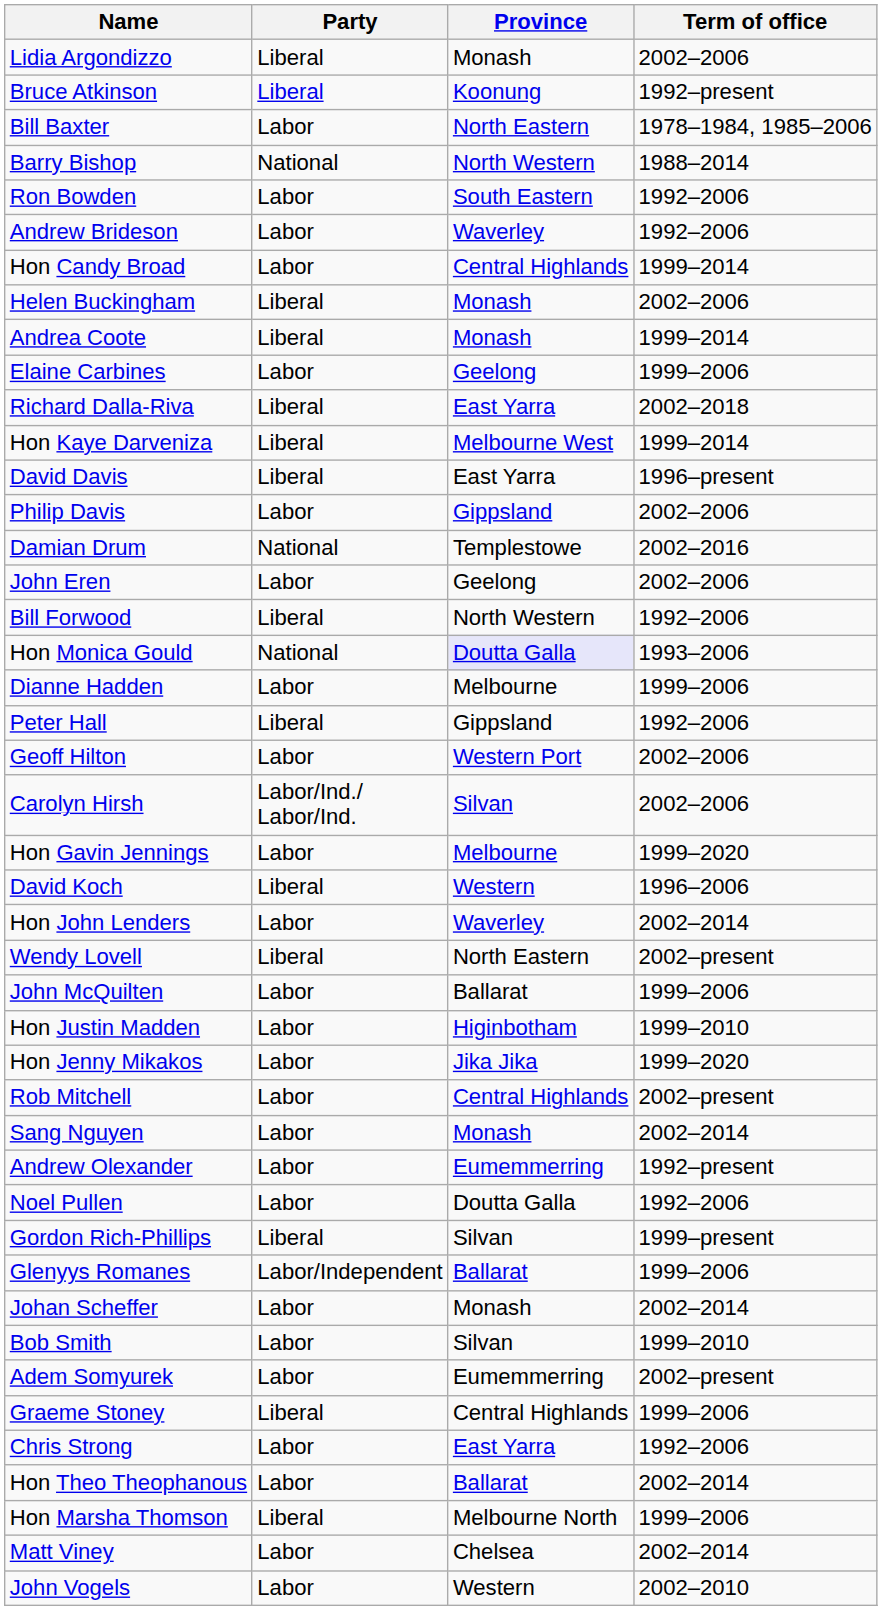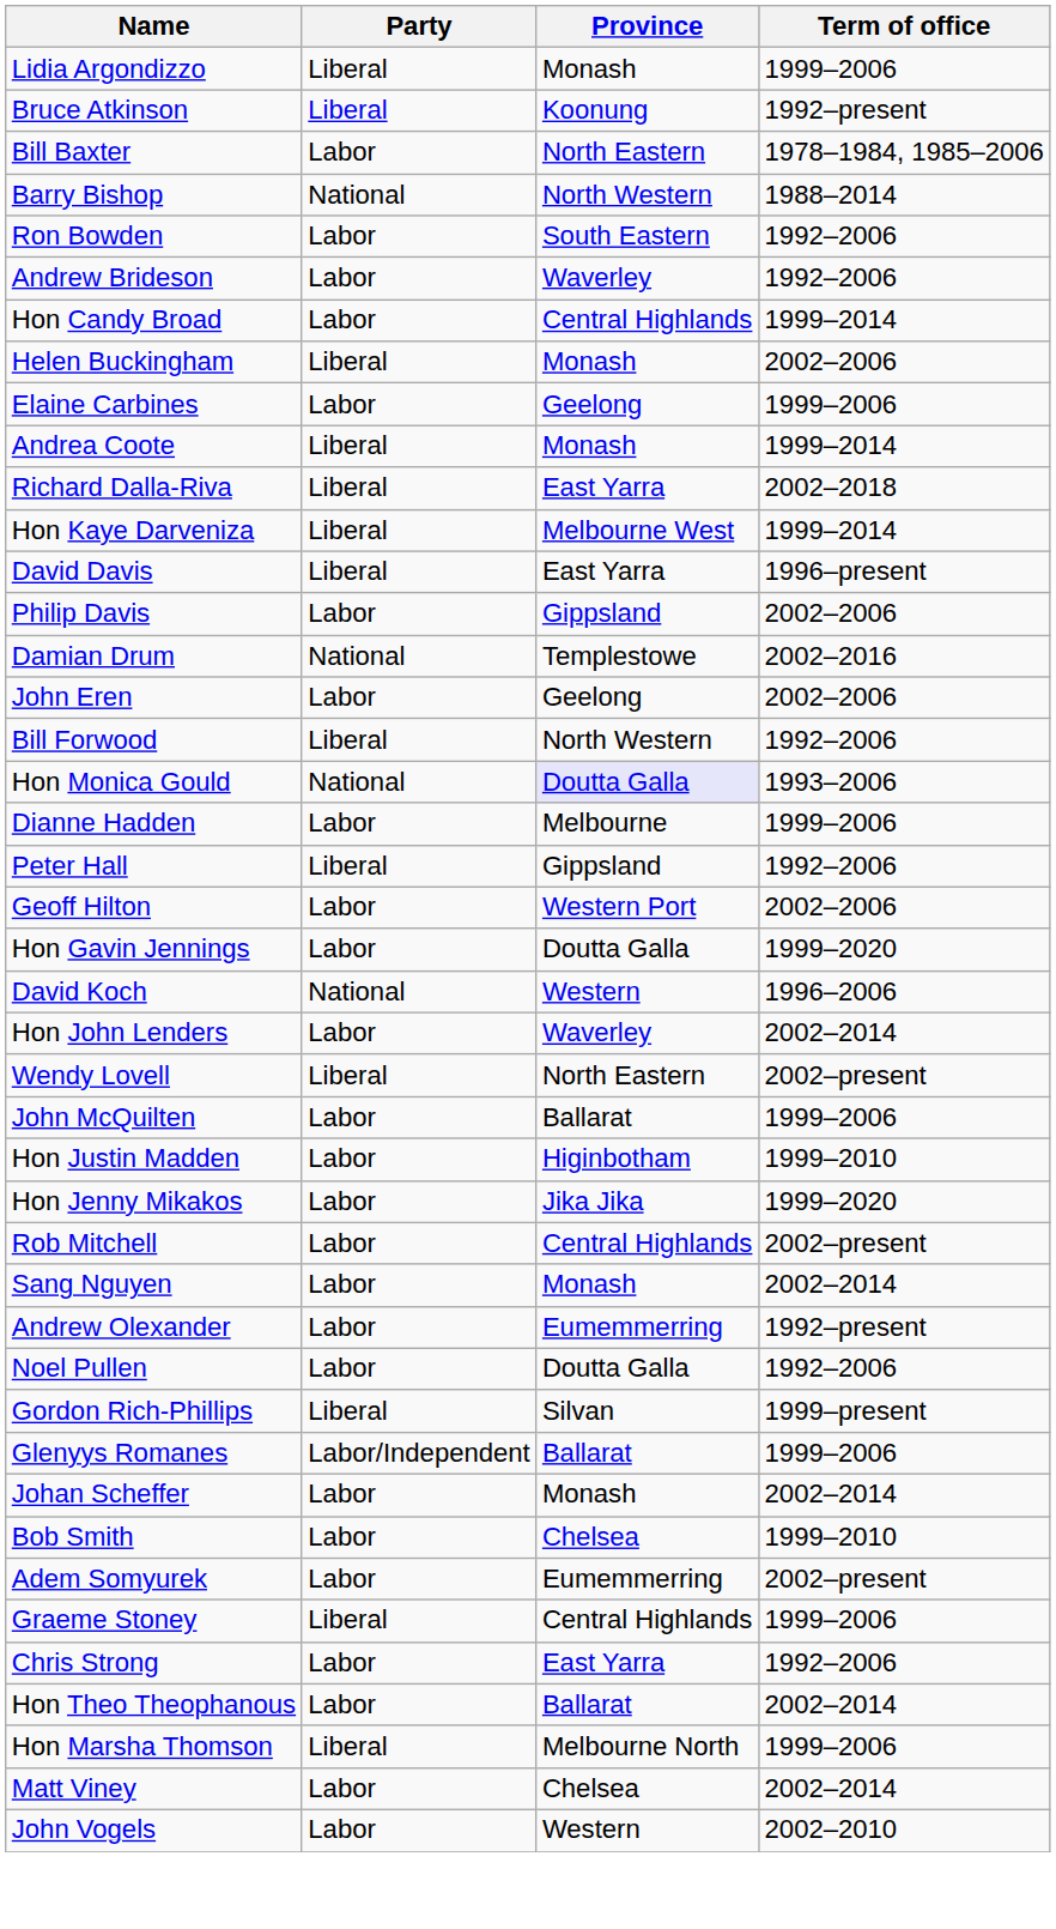 <table class="wikitable sortable">
 <tr>
 <th>Name</th>
 <th>Party</th>
 <th><a href='#'>Province</a></th>
 <th>Term of office</th>
 </tr>
 <tr>
 <td><a href='#'>Lidia Argondizzo</a></td>
 <td>Liberal</td>
 <td>Monash</td>
-<td>2002–2006</td>
+<td>1999–2006</td>
 </tr>
 <tr>
 <td><a href='#'>Bruce Atkinson</a></td>
 <td><a href='#'>Liberal</a></td>
 <td><a href='#'>Koonung</a></td>
 <td>1992–present</td>
 </tr>
 <tr>
 <td><a href='#'>Bill Baxter</a></td>
 <td>Labor</td>
 <td><a href='#'>North Eastern</a></td>
 <td>1978–1984, 1985–2006</td>
 </tr>
 <tr>
 <td><a href='#'>Barry Bishop</a></td>
 <td>National</td>
 <td><a href='#'>North Western</a></td>
 <td>1988–2014</td>
 </tr>
 <tr>
 <td><a href='#'>Ron Bowden</a></td>
 <td>Labor</td>
 <td><a href='#'>South Eastern</a></td>
 <td>1992–2006</td>
 </tr>
 <tr>
 <td><a href='#'>Andrew Brideson</a></td>
 <td>Labor</td>
 <td><a href='#'>Waverley</a></td>
 <td>1992–2006</td>
 </tr>
 <tr>
 <td>Hon <a href='#'>Candy Broad</a></td>
 <td>Labor</td>
 <td><a href='#'>Central Highlands</a></td>
 <td>1999–2014</td>
 </tr>
 <tr>
 <td><a href='#'>Helen Buckingham</a></td>
 <td>Liberal</td>
 <td><a href='#'>Monash</a></td>
 <td>2002–2006</td>
 </tr>
 <tr>
+<td><a href='#'>Elaine Carbines</a></td>
+<td>Labor</td>
+<td><a href='#'>Geelong</a></td>
+<td>1999–2006</td>
+</tr>
+<tr>
 <td><a href='#'>Andrea Coote</a></td>
 <td>Liberal</td>
 <td><a href='#'>Monash</a></td>
 <td>1999–2014</td>
-</tr>
-<tr>
-<td><a href='#'>Elaine Carbines</a></td>
-<td>Labor</td>
-<td><a href='#'>Geelong</a></td>
-<td>1999–2006</td>
 </tr>
 <tr>
 <td><a href='#'>Richard Dalla-Riva</a></td>
 <td>Liberal</td>
 <td><a href='#'>East Yarra</a></td>
 <td>2002–2018</td>
 </tr>
 <tr>
 <td>Hon <a href='#'>Kaye Darveniza</a></td>
 <td>Liberal</td>
 <td><a href='#'>Melbourne West</a></td>
 <td>1999–2014</td>
 </tr>
 <tr>
 <td><a href='#'>David Davis</a></td>
 <td>Liberal</td>
 <td>East Yarra</td>
 <td>1996–present</td>
 </tr>
 <tr>
 <td><a href='#'>Philip Davis</a></td>
 <td>Labor</td>
 <td><a href='#'>Gippsland</a></td>
 <td>2002–2006</td>
 </tr>
 <tr>
 <td><a href='#'>Damian Drum</a></td>
 <td>National</td>
 <td>Templestowe</td>
 <td>2002–2016</td>
 </tr>
 <tr>
 <td><a href='#'>John Eren</a></td>
 <td>Labor</td>
 <td>Geelong</td>
 <td>2002–2006</td>
 </tr>
 <tr>
 <td><a href='#'>Bill Forwood</a></td>
 <td>Liberal</td>
 <td>North Western</td>
 <td>1992–2006</td>
 </tr>
 <tr>
 <td>Hon <a href='#'>Monica Gould</a></td>
 <td>National</td>
 <td style="background: lavender;"><a href='#'>Doutta Galla</a></td>
 <td>1993–2006</td>
 </tr>
 <tr>
 <td><a href='#'>Dianne Hadden</a></td>
 <td>Labor</td>
 <td>Melbourne</td>
 <td>1999–2006</td>
 </tr>
 <tr>
 <td><a href='#'>Peter Hall</a></td>
 <td>Liberal</td>
 <td>Gippsland</td>
 <td>1992–2006</td>
 </tr>
 <tr>
 <td><a href='#'>Geoff Hilton</a></td>
 <td>Labor</td>
 <td><a href='#'>Western Port</a></td>
 <td>2002–2006</td>
 </tr>
 <tr>
-<td><a href='#'>Carolyn Hirsh</a></td>
-<td>Labor/Ind./<br>Labor/Ind. </td>
-<td><a href='#'>Silvan</a></td>
-<td>2002–2006</td>
-</tr>
-<tr>
 <td>Hon <a href='#'>Gavin Jennings</a></td>
 <td>Labor</td>
-<td><a href='#'>Melbourne</a></td>
+<td>Doutta Galla</td>
 <td>1999–2020</td>
 </tr>
 <tr>
 <td><a href='#'>David Koch</a></td>
-<td>Liberal</td>
+<td>National</td>
 <td><a href='#'>Western</a></td>
 <td>1996–2006</td>
 </tr>
 <tr>
 <td>Hon <a href='#'>John Lenders</a></td>
 <td>Labor</td>
 <td><a href='#'>Waverley</a></td>
 <td>2002–2014</td>
 </tr>
 <tr>
 <td><a href='#'>Wendy Lovell</a></td>
 <td>Liberal</td>
 <td>North Eastern</td>
 <td>2002–present</td>
 </tr>
 <tr>
 <td><a href='#'>John McQuilten</a></td>
 <td>Labor</td>
 <td>Ballarat</td>
 <td>1999–2006</td>
 </tr>
 <tr>
 <td>Hon <a href='#'>Justin Madden</a></td>
 <td>Labor</td>
 <td><a href='#'>Higinbotham</a></td>
 <td>1999–2010</td>
 </tr>
 <tr>
 <td>Hon <a href='#'>Jenny Mikakos</a></td>
 <td>Labor</td>
 <td><a href='#'>Jika Jika</a></td>
 <td>1999–2020</td>
 </tr>
 <tr>
 <td><a href='#'>Rob Mitchell</a></td>
 <td>Labor</td>
 <td><a href='#'>Central Highlands</a></td>
 <td>2002–present</td>
 </tr>
 <tr>
 <td><a href='#'>Sang Nguyen</a></td>
 <td>Labor</td>
 <td><a href='#'>Monash</a></td>
 <td>2002–2014</td>
 </tr>
 <tr>
 <td><a href='#'>Andrew Olexander</a></td>
 <td>Labor</td>
 <td><a href='#'>Eumemmerring</a></td>
 <td>1992–present</td>
 </tr>
 <tr>
 <td><a href='#'>Noel Pullen</a></td>
 <td>Labor</td>
 <td>Doutta Galla</td>
 <td>1992–2006</td>
 </tr>
 <tr>
 <td><a href='#'>Gordon Rich-Phillips</a></td>
 <td>Liberal</td>
 <td>Silvan</td>
 <td>1999–present</td>
 </tr>
 <tr>
 <td><a href='#'>Glenyys Romanes</a></td>
 <td>Labor/Independent </td>
 <td><a href='#'>Ballarat</a></td>
 <td>1999–2006</td>
 </tr>
 <tr>
 <td><a href='#'>Johan Scheffer</a></td>
 <td>Labor</td>
 <td>Monash</td>
 <td>2002–2014</td>
 </tr>
 <tr>
 <td><a href='#'>Bob Smith</a></td>
 <td>Labor</td>
-<td>Silvan</td>
+<td><a href='#'>Chelsea</a></td>
 <td>1999–2010</td>
 </tr>
 <tr>
 <td><a href='#'>Adem Somyurek</a></td>
 <td>Labor</td>
 <td>Eumemmerring</td>
 <td>2002–present</td>
 </tr>
 <tr>
 <td><a href='#'>Graeme Stoney</a></td>
 <td>Liberal</td>
 <td>Central Highlands</td>
 <td>1999–2006</td>
 </tr>
 <tr>
 <td><a href='#'>Chris Strong</a></td>
 <td>Labor</td>
 <td><a href='#'>East Yarra</a></td>
 <td>1992–2006</td>
 </tr>
 <tr>
 <td>Hon <a href='#'>Theo Theophanous</a></td>
 <td>Labor</td>
 <td><a href='#'>Ballarat</a></td>
 <td>2002–2014</td>
 </tr>
 <tr>
 <td>Hon <a href='#'>Marsha Thomson</a></td>
 <td>Liberal</td>
 <td>Melbourne North</td>
 <td>1999–2006</td>
 </tr>
 <tr>
 <td><a href='#'>Matt Viney</a></td>
 <td>Labor</td>
 <td>Chelsea</td>
 <td>2002–2014</td>
 </tr>
 <tr>
 <td><a href='#'>John Vogels</a></td>
 <td>Labor</td>
 <td>Western</td>
 <td>2002–2010</td>
 </tr>
 <tr>
 </tr>
 </table>
